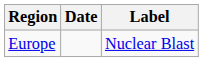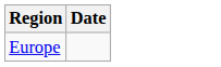 <table class="wikitable sortable">
 <tr>
 <th>Region</th>
 <th>Date</th>
-<th>Label</th>
 </tr>
 <tr>
 <td><a href='#'>Europe</a></td>
 <td></td>
-<td><a href='#'>Nuclear Blast</a></td>
 </tr>
 </table>
